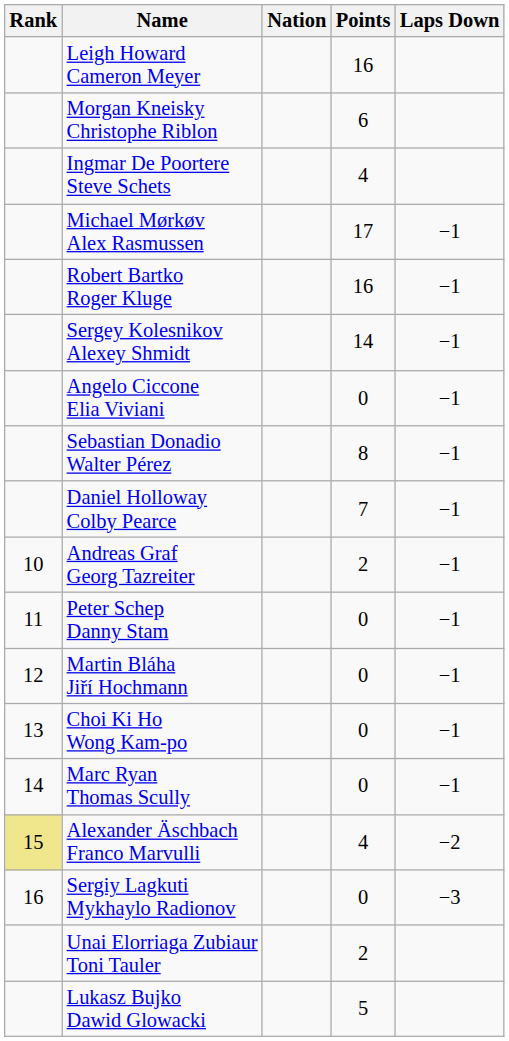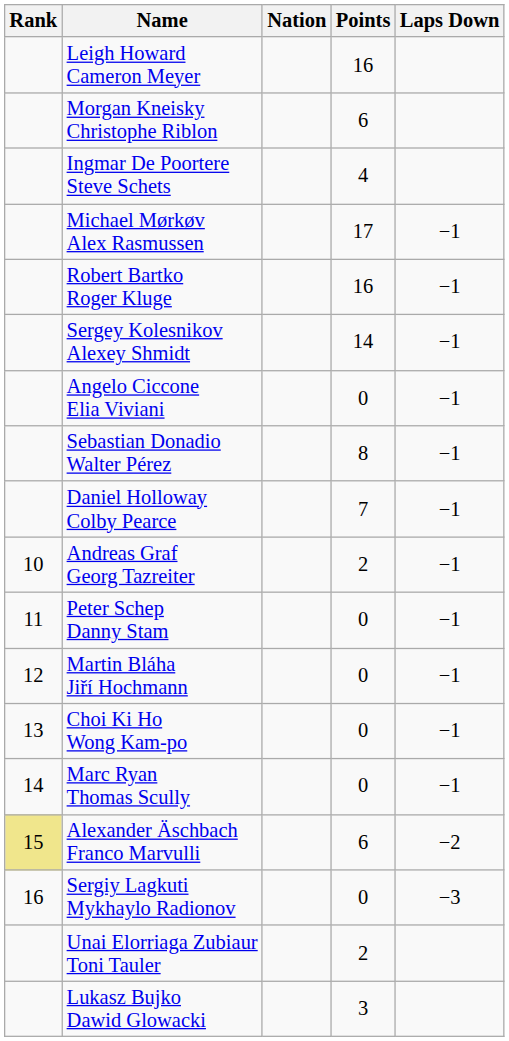 <table class="wikitable sortable" style="text-align:center">
 <tr>
 <th>Rank</th>
 <th>Name</th>
 <th>Nation</th>
 <th>Points</th>
 <th>Laps Down</th>
 </tr>
 <tr>
 <td></td>
 <td align=left><a href='#'>Leigh Howard</a><br><a href='#'>Cameron Meyer</a></td>
 <td align=left></td>
 <td>16</td>
 <td></td>
 </tr>
 <tr>
 <td></td>
 <td align=left><a href='#'>Morgan Kneisky</a><br><a href='#'>Christophe Riblon</a></td>
 <td align=left></td>
 <td>6</td>
 <td></td>
 </tr>
 <tr>
 <td></td>
 <td align=left><a href='#'>Ingmar De Poortere</a> <br><a href='#'>Steve Schets</a></td>
 <td align=left></td>
 <td>4</td>
 <td></td>
 </tr>
 <tr>
 <td></td>
 <td align=left><a href='#'>Michael Mørkøv</a><br><a href='#'>Alex Rasmussen</a></td>
 <td align=left></td>
 <td>17</td>
 <td>−1</td>
 </tr>
 <tr>
 <td></td>
 <td align=left><a href='#'>Robert Bartko</a><br><a href='#'>Roger Kluge</a></td>
 <td align=left></td>
 <td>16</td>
 <td>−1</td>
 </tr>
 <tr>
 <td></td>
 <td align=left><a href='#'>Sergey Kolesnikov</a><br><a href='#'>Alexey Shmidt</a></td>
 <td align=left></td>
 <td>14</td>
 <td>−1</td>
 </tr>
 <tr>
 <td></td>
 <td align=left><a href='#'>Angelo Ciccone</a><br><a href='#'>Elia Viviani</a></td>
 <td align=left></td>
 <td>0</td>
 <td>−1</td>
 </tr>
 <tr>
 <td></td>
 <td align=left><a href='#'>Sebastian Donadio</a><br><a href='#'>Walter Pérez</a></td>
 <td align=left></td>
 <td>8</td>
 <td>−1</td>
 </tr>
 <tr>
 <td></td>
 <td align=left><a href='#'>Daniel Holloway</a><br><a href='#'>Colby Pearce</a></td>
 <td align=left></td>
 <td>7</td>
 <td>−1</td>
 </tr>
 <tr>
 <td>10</td>
 <td align=left><a href='#'>Andreas Graf</a><br><a href='#'>Georg Tazreiter</a></td>
 <td align=left></td>
 <td>2</td>
 <td>−1</td>
 </tr>
 <tr>
 <td>11</td>
 <td align=left><a href='#'>Peter Schep</a><br><a href='#'>Danny Stam</a></td>
 <td align=left></td>
 <td>0</td>
 <td>−1</td>
 </tr>
 <tr>
 <td>12</td>
 <td align=left><a href='#'>Martin Bláha</a> <br><a href='#'>Jiří Hochmann</a></td>
 <td align=left></td>
 <td>0</td>
 <td>−1</td>
 </tr>
 <tr>
 <td>13</td>
 <td align=left><a href='#'>Choi Ki Ho</a><br><a href='#'>Wong Kam-po</a></td>
 <td align=left></td>
 <td>0</td>
 <td>−1</td>
 </tr>
 <tr>
 <td>14</td>
 <td align=left><a href='#'>Marc Ryan</a><br><a href='#'>Thomas Scully</a></td>
 <td align=left></td>
 <td>0</td>
 <td>−1</td>
 </tr>
 <tr>
 <td style="background: khaki;">15</td>
 <td align=left><a href='#'>Alexander Äschbach</a><br><a href='#'>Franco Marvulli</a></td>
 <td align=left></td>
-<td>4</td>
+<td>6</td>
 <td>−2</td>
 </tr>
 <tr>
 <td>16</td>
 <td align=left><a href='#'>Sergiy Lagkuti</a> <br><a href='#'>Mykhaylo Radionov</a></td>
 <td align=left></td>
 <td>0</td>
 <td>−3</td>
 </tr>
 <tr>
 <td></td>
 <td align=left><a href='#'>Unai Elorriaga Zubiaur</a><br><a href='#'>Toni Tauler</a></td>
 <td align=left></td>
 <td>2</td>
 <td></td>
 </tr>
 <tr>
 <td></td>
 <td align=left><a href='#'>Lukasz Bujko</a><br><a href='#'>Dawid Glowacki</a></td>
 <td align=left></td>
-<td>5</td>
+<td>3</td>
 <td></td>
 </tr>
 </table>
